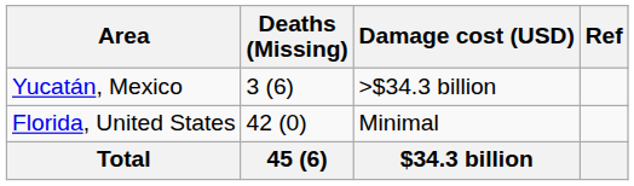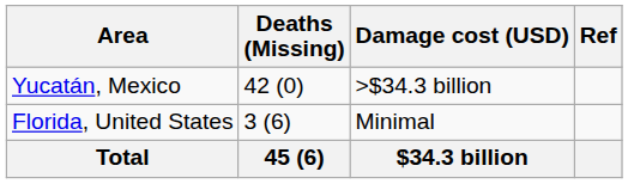 <table class="wikitable" style="float: right; margin:0 1em 0.5em 1em;">
 <tr>
 <th>Area</th>
 <th>Deaths<br>(Missing)</th>
 <th>Damage cost (USD)</th>
 <th>Ref</th>
 </tr>
 <tr>
 <td><a href='#'>Yucatán</a>, Mexico</td>
-<td>3 (6)</td>
+<td>42 (0)</td>
 <td>>$34.3 billion</td>
 <td></td>
 </tr>
 <tr>
 <td><a href='#'>Florida</a>, United States</td>
-<td>42 (0)</td>
+<td>3 (6)</td>
 <td>Minimal</td>
 <td></td>
 </tr>
 <tr>
 <th>Total</th>
 <th>45 (6)</th>
 <th>$34.3 billion</th>
 <th></th>
 </tr>
 </table>
